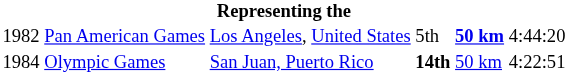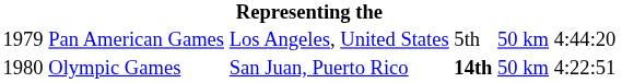 <table>
 <tr>
 <th colspan="6">Representing the </th>
 </tr>
 <tr>
-<td>1982</td>
+<td>1979</td>
 <td><a href='#'>Pan American Games</a></td>
 <td><a href='#'>Los Angeles</a>, <a href='#'>United States</a></td>
 <td>5th</td>
-<td><strong><a href='#'>50 km</a></strong></td>
+<td><a href='#'>50 km</a></td>
 <td>4:44:20</td>
 </tr>
 <tr>
-<td>1984</td>
+<td>1980</td>
 <td><a href='#'>Olympic Games</a></td>
 <td><a href='#'>San Juan, Puerto Rico</a></td>
 <td><strong>14th</strong></td>
 <td><a href='#'>50 km</a></td>
 <td>4:22:51</td>
 </tr>
 </table>
